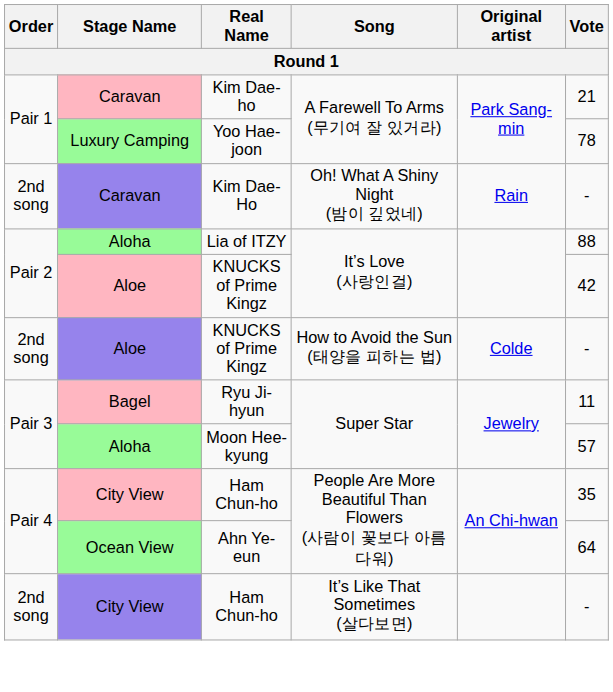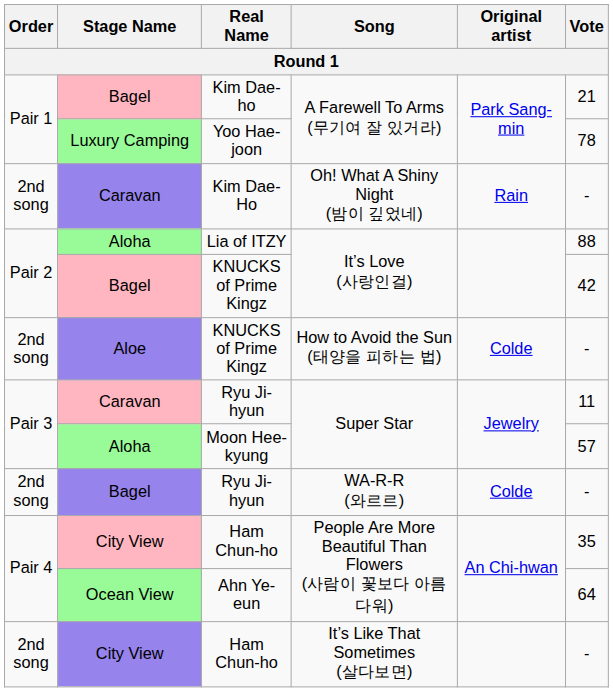 <table class="wikitable" style="text-align:center; width:95%;">
 <tr>
 <th style="width:1%;">Order</th>
 <th style="width:20%;">Stage Name</th>
 <th style="width:12%;">Real Name</th>
 <th style="width:23%;">Song</th>
 <th style="width:15%;">Original artist</th>
 <th style="width:1%;">Vote</th>
 </tr>
 <tr>
 <th colspan=6>Round 1</th>
 </tr>
 <tr>
 <td rowspan=2>Pair 1</td>
-<td bgcolor="lightpink">Caravan</td>
+<td bgcolor="lightpink">Bagel</td>
 <td>Kim Dae-ho</td>
 <td rowspan=2>A Farewell To Arms<br>(무기여 잘 있거라)</td>
 <td rowspan=2><a href='#'>Park Sang-min</a></td>
 <td>21</td>
 </tr>
 <tr>
 <td bgcolor="palegreen">Luxury Camping</td>
 <td>Yoo Hae-joon</td>
 <td>78</td>
 </tr>
 <tr>
 <td>2nd song</td>
 <td bgcolor="#9683EC">Caravan</td>
 <td>Kim Dae-Ho</td>
 <td>Oh! What A Shiny Night<br>(밤이 깊었네)</td>
 <td><a href='#'>Rain</a></td>
 <td>-</td>
 </tr>
 <tr>
 <td rowspan=2>Pair 2</td>
 <td bgcolor="palegreen">Aloha</td>
 <td>Lia of ITZY</td>
 <td rowspan=2>It’s Love<br>(사랑인걸)</td>
 <td rowspan=2></td>
 <td>88</td>
 </tr>
 <tr>
-<td bgcolor="lightpink">Aloe</td>
+<td bgcolor="lightpink">Bagel</td>
 <td>KNUCKS of Prime Kingz</td>
 <td>42</td>
 </tr>
 <tr>
 <td>2nd song</td>
 <td bgcolor="#9683EC">Aloe</td>
 <td>KNUCKS of Prime Kingz</td>
 <td>How to Avoid the Sun<br>(태양을 피하는 법)</td>
 <td><a href='#'>Colde</a></td>
 <td>-</td>
 </tr>
 <tr>
 <td rowspan=2>Pair 3</td>
-<td bgcolor="lightpink">Bagel</td>
+<td bgcolor="lightpink">Caravan</td>
 <td>Ryu Ji-hyun</td>
 <td rowspan=2>Super Star</td>
 <td rowspan=2><a href='#'>Jewelry</a></td>
 <td>11</td>
 </tr>
 <tr>
 <td bgcolor="palegreen">Aloha</td>
 <td>Moon Hee-kyung</td>
 <td>57</td>
+</tr>
+<tr>
+<td>2nd song</td>
+<td bgcolor="#9683EC">Bagel</td>
+<td>Ryu Ji-hyun</td>
+<td>WA-R-R<br>(와르르)</td>
+<td><a href='#'>Colde</a></td>
+<td>-</td>
 </tr>
 <tr>
 <td rowspan=2>Pair 4</td>
 <td bgcolor="lightpink">City View</td>
 <td>Ham Chun-ho</td>
 <td rowspan=2>People Are More Beautiful Than Flowers<br>(사람이 꽃보다 아름다워)</td>
 <td rowspan=2><a href='#'>An Chi-hwan</a></td>
 <td>35</td>
 </tr>
 <tr>
 <td bgcolor="palegreen">Ocean View</td>
 <td>Ahn Ye-eun</td>
 <td>64</td>
 </tr>
 <tr>
 <td>2nd song</td>
 <td bgcolor="#9683EC">City View</td>
 <td>Ham Chun-ho</td>
 <td>It’s Like That Sometimes<br>(살다보면)</td>
 <td></td>
 <td>-</td>
 </tr>
 </table>
